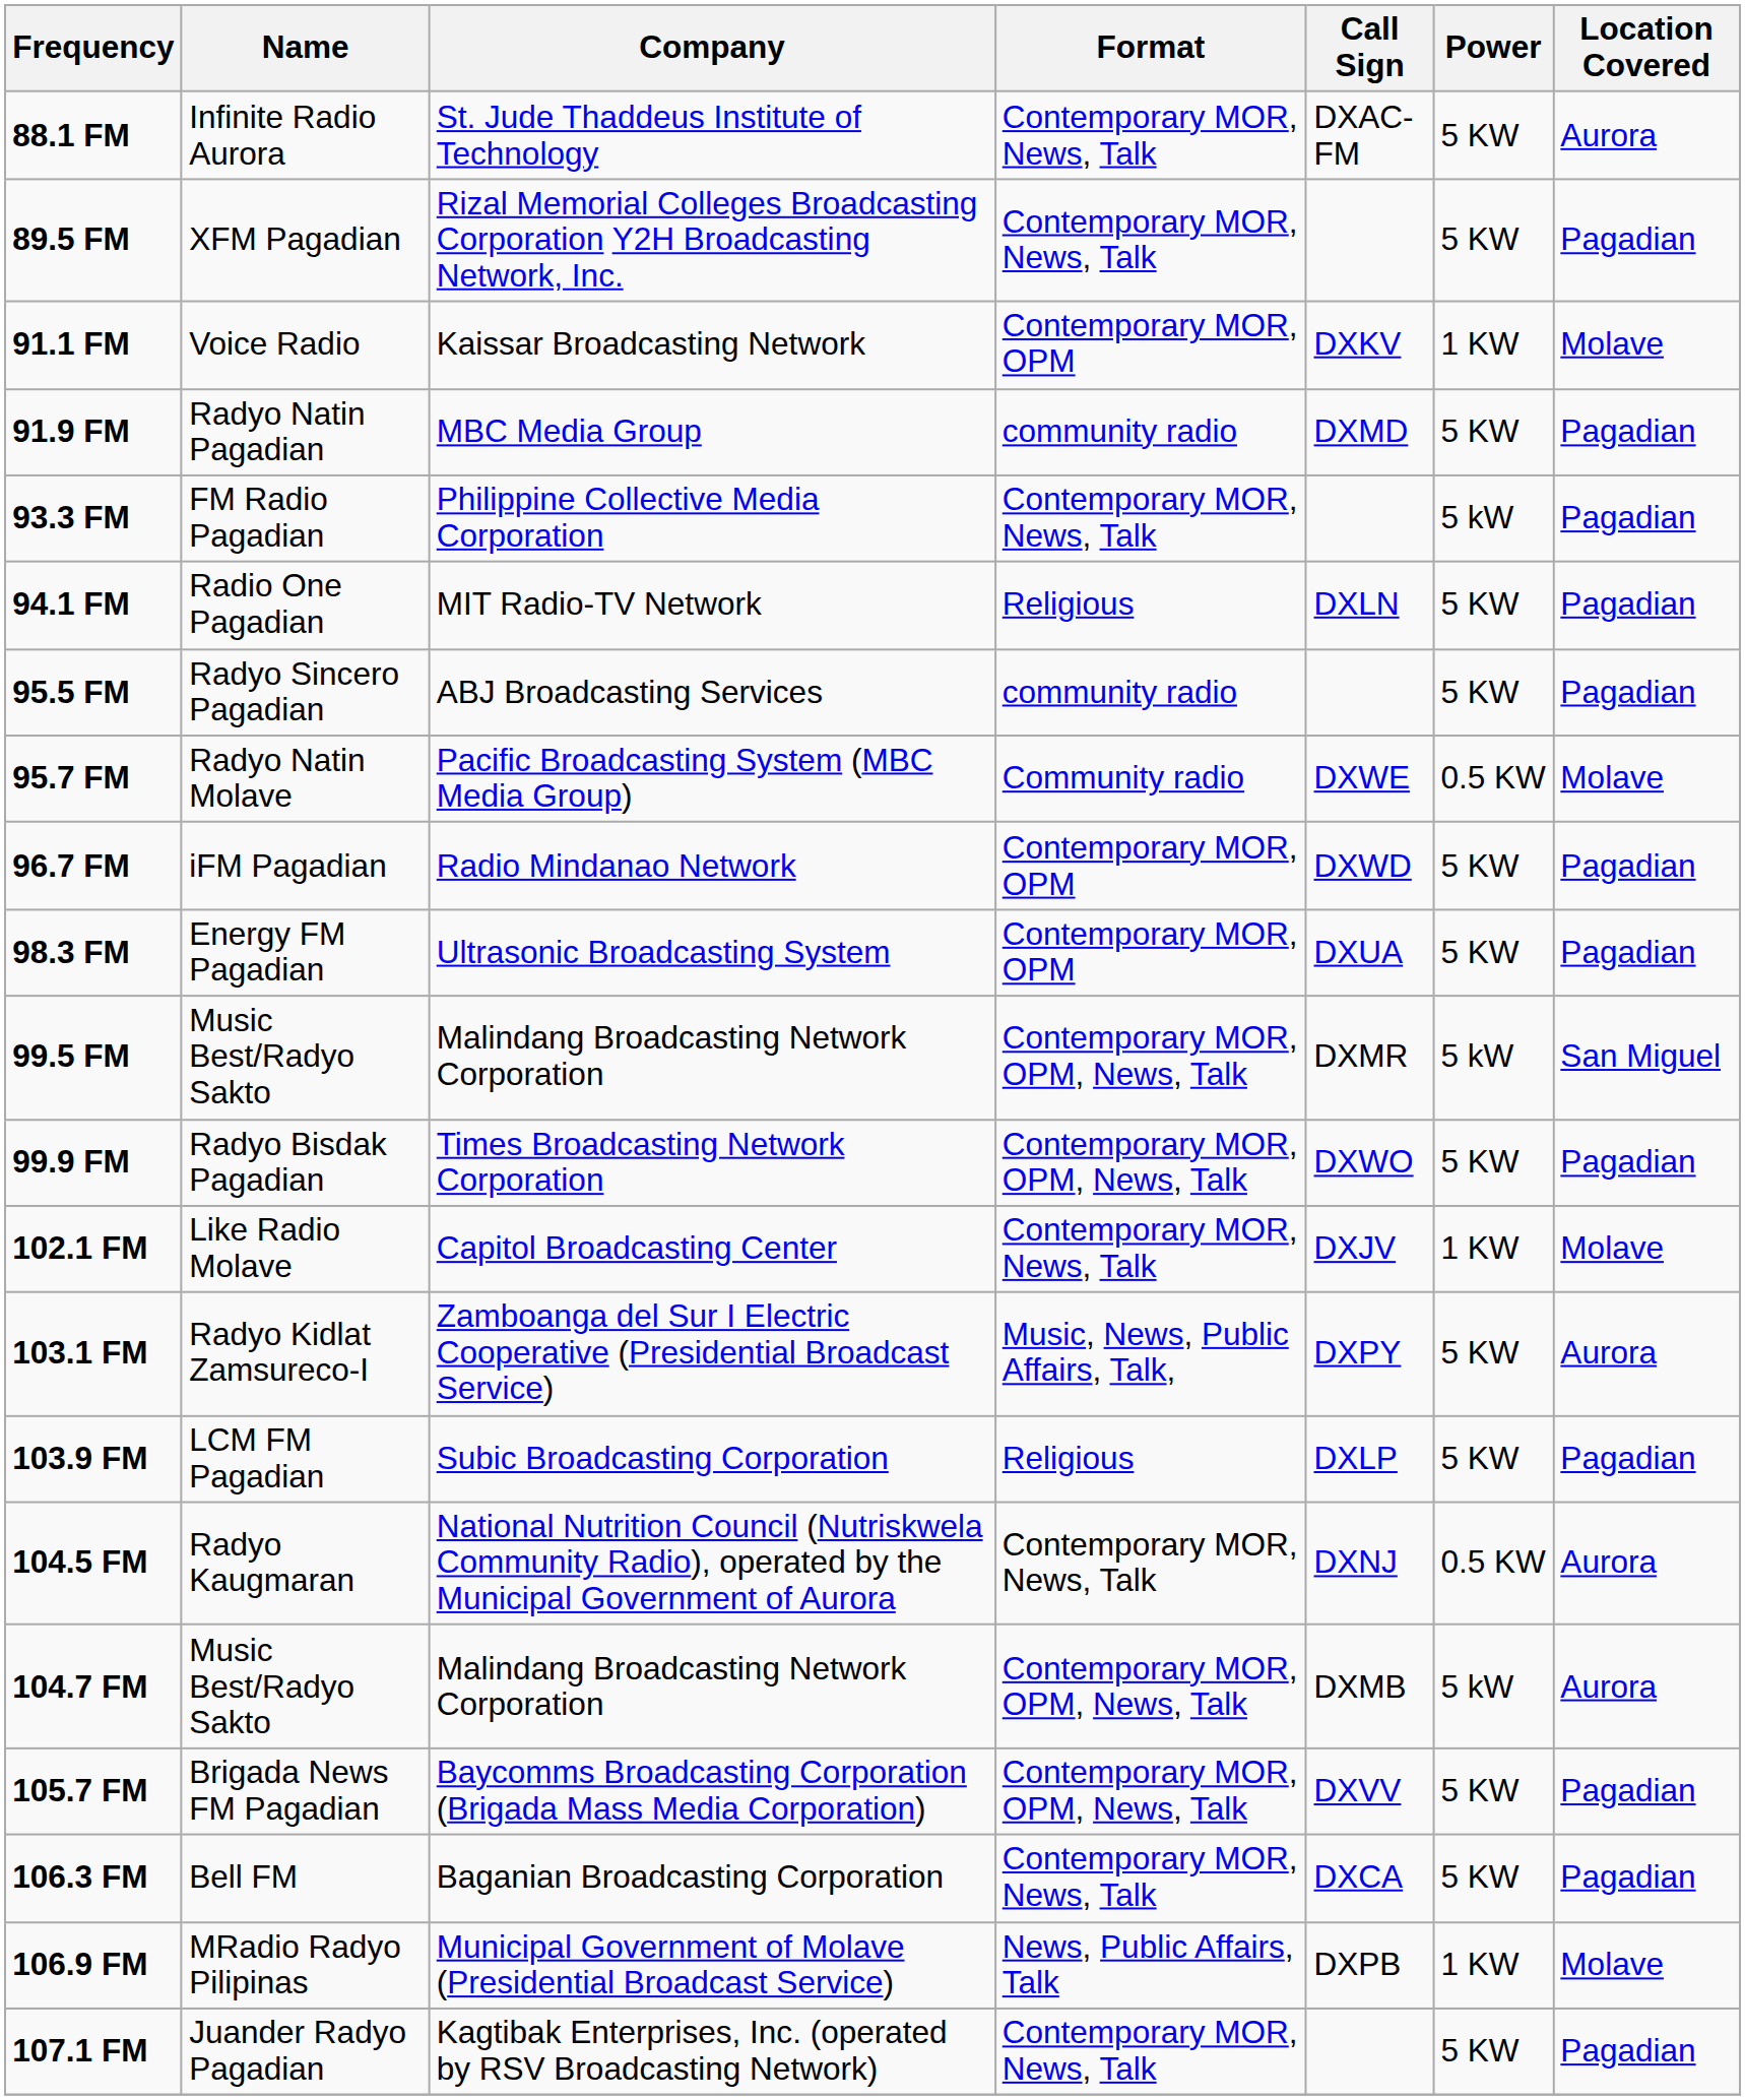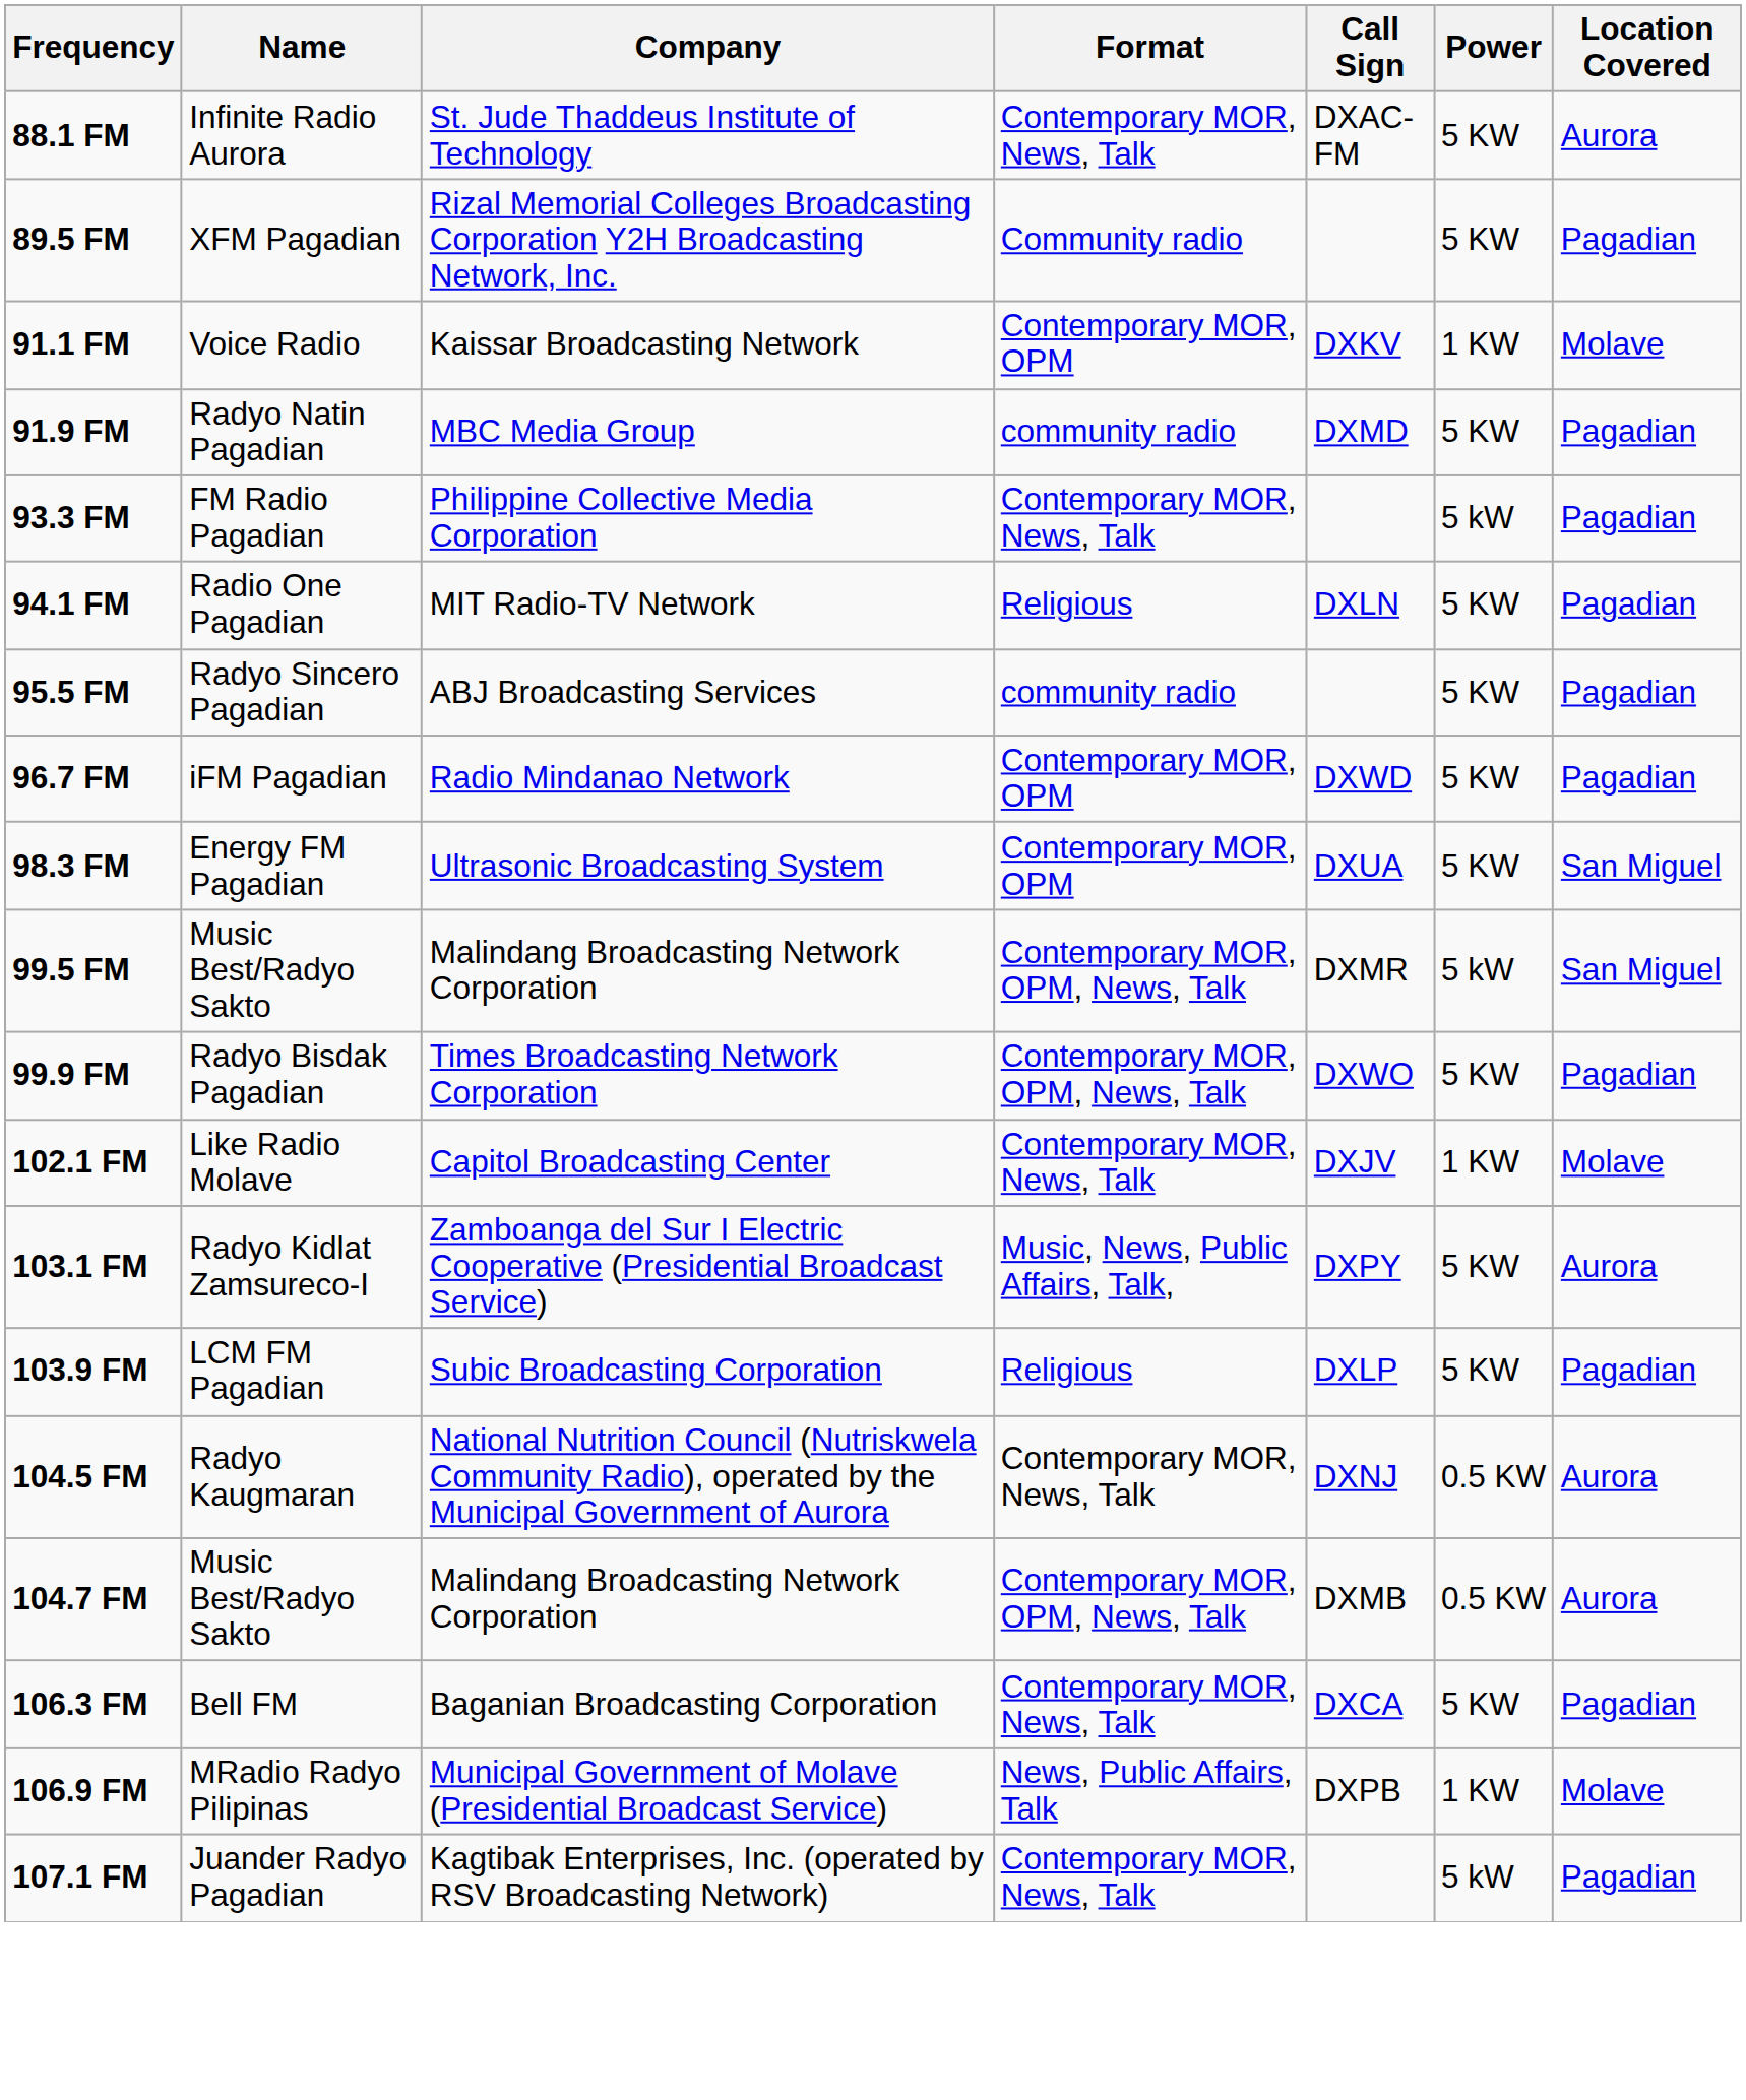 <table class="sortable wikitable">
 <tr>
 <th>Frequency</th>
 <th>Name</th>
 <th>Company</th>
 <th>Format</th>
 <th>Call Sign</th>
 <th>Power</th>
 <th>Location Covered</th>
 </tr>
 <tr>
 <td><strong>88.1 FM</strong></td>
 <td>Infinite Radio Aurora</td>
 <td><a href='#'>St. Jude Thaddeus Institute of Technology</a></td>
 <td><a href='#'>Contemporary MOR</a>, <a href='#'>News</a>, <a href='#'>Talk</a></td>
 <td>DXAC-FM</td>
 <td>5 KW</td>
 <td><a href='#'>Aurora</a></td>
 </tr>
 <tr>
 <td><strong>89.5 FM</strong></td>
 <td>XFM Pagadian</td>
 <td><a href='#'>Rizal Memorial Colleges Broadcasting Corporation</a> <a href='#'>Y2H Broadcasting Network, Inc.</a></td>
-<td><a href='#'>Contemporary MOR</a>, <a href='#'>News</a>, <a href='#'>Talk</a></td>
+<td><a href='#'>Community radio</a></td>
 <td></td>
 <td>5 KW</td>
 <td><a href='#'>Pagadian</a></td>
 </tr>
 <tr>
 <td><strong>91.1 FM</strong></td>
 <td>Voice Radio</td>
 <td>Kaissar Broadcasting Network</td>
 <td><a href='#'>Contemporary MOR</a>, <a href='#'>OPM</a></td>
 <td><a href='#'>DXKV</a></td>
 <td>1 KW</td>
 <td><a href='#'>Molave</a></td>
 </tr>
 <tr>
 <td><strong>91.9 FM</strong></td>
 <td>Radyo Natin Pagadian</td>
 <td><a href='#'>MBC Media Group</a></td>
 <td><a href='#'>community radio</a></td>
 <td><a href='#'>DXMD</a></td>
 <td>5 KW</td>
 <td><a href='#'>Pagadian</a></td>
 </tr>
 <tr>
 <td><strong>93.3 FM</strong></td>
 <td>FM Radio Pagadian</td>
 <td><a href='#'>Philippine Collective Media Corporation</a></td>
 <td><a href='#'>Contemporary MOR</a>, <a href='#'>News</a>, <a href='#'>Talk</a></td>
 <td></td>
 <td>5 kW</td>
 <td><a href='#'>Pagadian</a></td>
 </tr>
 <tr>
 <td><strong>94.1 FM</strong></td>
 <td>Radio One Pagadian</td>
 <td>MIT Radio-TV Network</td>
 <td><a href='#'>Religious</a></td>
 <td><a href='#'>DXLN</a></td>
 <td>5 KW</td>
 <td><a href='#'>Pagadian</a></td>
 </tr>
 <tr>
 <td><strong>95.5 FM</strong></td>
 <td>Radyo Sincero Pagadian</td>
 <td>ABJ Broadcasting Services</td>
 <td><a href='#'>community radio</a></td>
 <td></td>
 <td>5 KW</td>
 <td><a href='#'>Pagadian</a></td>
 </tr>
 <tr>
-<td><strong>95.7 FM</strong></td>
-<td>Radyo Natin Molave</td>
-<td><a href='#'>Pacific Broadcasting System</a> (<a href='#'>MBC Media Group</a>)</td>
-<td><a href='#'>Community radio</a></td>
-<td><a href='#'>DXWE</a></td>
-<td>0.5 KW</td>
-<td><a href='#'>Molave</a></td>
-</tr>
-<tr>
 <td><strong>96.7 FM</strong></td>
 <td>iFM Pagadian</td>
 <td><a href='#'>Radio Mindanao Network</a></td>
 <td><a href='#'>Contemporary MOR</a>, <a href='#'>OPM</a></td>
 <td><a href='#'>DXWD</a></td>
 <td>5 KW</td>
 <td><a href='#'>Pagadian</a></td>
 </tr>
 <tr>
 <td><strong>98.3 FM</strong></td>
 <td>Energy FM Pagadian</td>
 <td><a href='#'>Ultrasonic Broadcasting System</a></td>
 <td><a href='#'>Contemporary MOR</a>, <a href='#'>OPM</a></td>
 <td><a href='#'>DXUA</a></td>
 <td>5 KW</td>
-<td><a href='#'>Pagadian</a></td>
+<td><a href='#'>San Miguel</a></td>
 </tr>
 <tr>
 <td><strong>99.5 FM</strong></td>
 <td>Music Best/Radyo Sakto</td>
 <td>Malindang Broadcasting Network Corporation</td>
 <td><a href='#'>Contemporary MOR</a>, <a href='#'>OPM</a>, <a href='#'>News</a>, <a href='#'>Talk</a></td>
 <td>DXMR</td>
 <td>5 kW</td>
 <td><a href='#'>San Miguel</a></td>
 </tr>
 <tr>
 <td><strong>99.9 FM</strong></td>
 <td>Radyo Bisdak Pagadian</td>
 <td><a href='#'>Times Broadcasting Network Corporation</a></td>
 <td><a href='#'>Contemporary MOR</a>, <a href='#'>OPM</a>, <a href='#'>News</a>, <a href='#'>Talk</a></td>
 <td><a href='#'>DXWO</a></td>
 <td>5 KW</td>
 <td><a href='#'>Pagadian</a></td>
 </tr>
 <tr>
 <td><strong>102.1 FM</strong></td>
 <td>Like Radio Molave</td>
 <td><a href='#'>Capitol Broadcasting Center</a></td>
 <td><a href='#'>Contemporary MOR</a>, <a href='#'>News</a>, <a href='#'>Talk</a></td>
 <td><a href='#'>DXJV</a></td>
 <td>1 KW</td>
 <td><a href='#'>Molave</a></td>
 </tr>
 <tr>
 <td><strong>103.1 FM</strong></td>
 <td>Radyo Kidlat Zamsureco-I</td>
 <td><a href='#'>Zamboanga del Sur I Electric Cooperative</a> (<a href='#'>Presidential Broadcast Service</a>)</td>
 <td><a href='#'>Music</a>, <a href='#'>News</a>, <a href='#'>Public Affairs</a>, <a href='#'>Talk</a>,</td>
 <td><a href='#'>DXPY</a></td>
 <td>5 KW</td>
 <td><a href='#'>Aurora</a></td>
 </tr>
 <tr>
 <td><strong>103.9 FM</strong></td>
 <td>LCM FM Pagadian</td>
 <td><a href='#'>Subic Broadcasting  Corporation</a></td>
 <td><a href='#'>Religious</a></td>
 <td><a href='#'>DXLP</a></td>
 <td>5 KW</td>
 <td><a href='#'>Pagadian</a></td>
 </tr>
 <tr>
 <td><strong>104.5 FM</strong></td>
 <td>Radyo Kaugmaran</td>
 <td><a href='#'>National Nutrition Council</a> (<a href='#'>Nutriskwela Community Radio</a>), operated by the <a href='#'>Municipal Government of Aurora</a></td>
 <td>Contemporary MOR, News, Talk</td>
 <td><a href='#'>DXNJ</a></td>
 <td>0.5 KW</td>
 <td><a href='#'>Aurora</a></td>
 </tr>
 <tr>
 <td><strong>104.7 FM</strong></td>
 <td>Music Best/Radyo Sakto</td>
 <td>Malindang Broadcasting Network Corporation</td>
 <td><a href='#'>Contemporary MOR</a>, <a href='#'>OPM</a>, <a href='#'>News</a>, <a href='#'>Talk</a></td>
 <td>DXMB</td>
-<td>5 kW</td>
+<td>0.5 KW</td>
 <td><a href='#'>Aurora</a></td>
-</tr>
-<tr>
-<td><strong>105.7 FM</strong></td>
-<td>Brigada News FM Pagadian</td>
-<td><a href='#'>Baycomms Broadcasting Corporation</a> (<a href='#'>Brigada Mass Media Corporation</a>)</td>
-<td><a href='#'>Contemporary MOR</a>, <a href='#'>OPM</a>, <a href='#'>News</a>, <a href='#'>Talk</a></td>
-<td><a href='#'>DXVV</a></td>
-<td>5 KW</td>
-<td><a href='#'>Pagadian</a></td>
 </tr>
 <tr>
 <td><strong>106.3 FM</strong></td>
 <td>Bell FM</td>
 <td>Baganian Broadcasting Corporation</td>
 <td><a href='#'>Contemporary MOR</a>, <a href='#'>News</a>, <a href='#'>Talk</a></td>
 <td><a href='#'>DXCA</a></td>
 <td>5 KW</td>
 <td><a href='#'>Pagadian</a></td>
 </tr>
 <tr>
 <td><strong>106.9 FM</strong></td>
 <td>MRadio Radyo Pilipinas</td>
 <td><a href='#'>Municipal Government of Molave</a> (<a href='#'>Presidential Broadcast Service</a>)</td>
 <td><a href='#'>News</a>, <a href='#'>Public Affairs</a>, <a href='#'>Talk</a></td>
 <td>DXPB</td>
 <td>1 KW</td>
 <td><a href='#'>Molave</a></td>
 </tr>
 <tr>
 <td><strong>107.1 FM</strong></td>
 <td>Juander Radyo Pagadian</td>
 <td>Kagtibak Enterprises, Inc. (operated by RSV Broadcasting Network)</td>
 <td><a href='#'>Contemporary MOR</a>, <a href='#'>News</a>, <a href='#'>Talk</a></td>
 <td></td>
-<td>5 KW</td>
+<td>5 kW</td>
 <td><a href='#'>Pagadian</a></td>
 </tr>
 <tr>
 </tr>
 </table>
